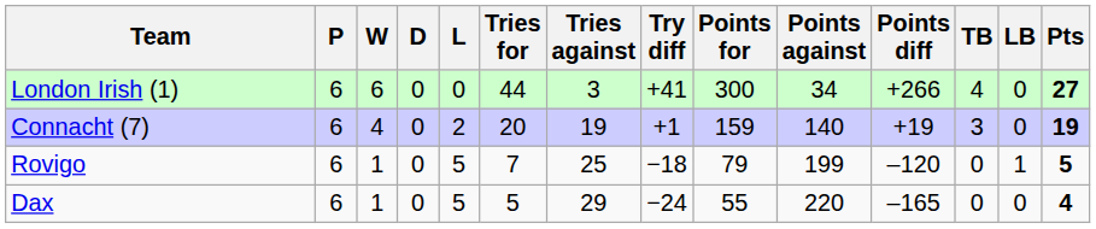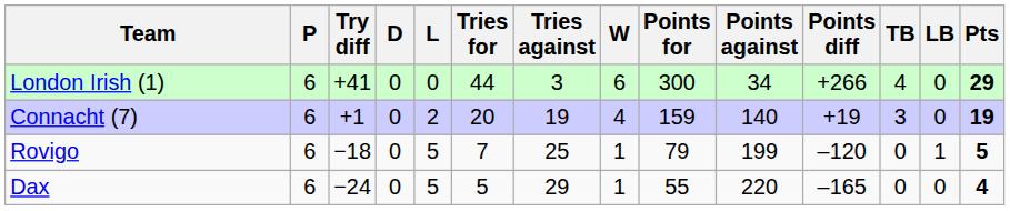 <table class="wikitable" style="text-align: center;">
 <tr>
 <th width="200">Team</th>
 <th width="20">P</th>
-<th width="20">W</th>
+<th width="20">Try diff</th>
 <th width="20">D</th>
 <th width="20">L</th>
 <th width="20">Tries for</th>
 <th width="20">Tries against</th>
-<th width="20">Try diff</th>
+<th width="20">W</th>
 <th width="20">Points for</th>
 <th width="20">Points against</th>
 <th width="25">Points diff</th>
 <th width="20">TB</th>
 <th width="20">LB</th>
 <th width="20">Pts</th>
 </tr>
 <tr bgcolor="#ccffcc">
 <td align=left> <a href='#'>London Irish</a> (1)</td>
 <td>6</td>
-<td>6</td>
+<td>+41</td>
 <td>0</td>
 <td>0</td>
 <td>44</td>
 <td>3</td>
-<td>+41</td>
+<td>6</td>
 <td>300</td>
 <td>34</td>
 <td>+266</td>
 <td>4</td>
 <td>0</td>
-<td><strong>27</strong></td>
+<td><strong>29</strong></td>
 </tr>
 <tr bgcolor="#ccccff">
 <td align=left> <a href='#'>Connacht</a> (7)</td>
 <td>6</td>
-<td>4</td>
+<td>+1</td>
 <td>0</td>
 <td>2</td>
 <td>20</td>
 <td>19</td>
-<td>+1</td>
+<td>4</td>
 <td>159</td>
 <td>140</td>
 <td>+19</td>
 <td>3</td>
 <td>0</td>
 <td><strong>19</strong></td>
 </tr>
 <tr>
 <td align=left> <a href='#'>Rovigo</a></td>
 <td>6</td>
-<td>1</td>
+<td>−18</td>
 <td>0</td>
 <td>5</td>
 <td>7</td>
 <td>25</td>
-<td>−18</td>
+<td>1</td>
 <td>79</td>
 <td>199</td>
 <td>–120</td>
 <td>0</td>
 <td>1</td>
 <td><strong>5</strong></td>
 </tr>
 <tr>
 <td align=left> <a href='#'>Dax</a></td>
 <td>6</td>
-<td>1</td>
+<td>−24</td>
 <td>0</td>
 <td>5</td>
 <td>5</td>
 <td>29</td>
-<td>−24</td>
+<td>1</td>
 <td>55</td>
 <td>220</td>
 <td>–165</td>
 <td>0</td>
 <td>0</td>
 <td><strong>4</strong></td>
 </tr>
 </table>
